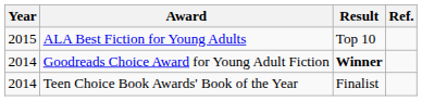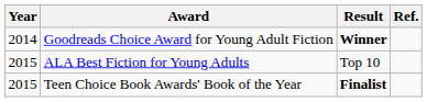 <table class="wikitable sortable">
 <tr>
 <th>Year</th>
 <th>Award</th>
 <th>Result</th>
 <th>Ref.</th>
 </tr>
 <tr>
+<td>2014</td>
+<td><a href='#'>Goodreads Choice Award</a> for Young Adult Fiction</td>
+<td><strong>Winner</strong></td>
+<td></td>
+</tr>
+<tr>
 <td>2015</td>
 <td><a href='#'>ALA Best Fiction for Young Adults</a></td>
 <td>Top 10</td>
 <td></td>
 </tr>
 <tr>
-<td>2014</td>
-<td><a href='#'>Goodreads Choice Award</a> for Young Adult Fiction</td>
-<td><strong>Winner</strong></td>
-<td></td>
-</tr>
-<tr>
-<td>2014</td>
+<td>2015</td>
 <td>Teen Choice Book Awards' Book of the Year</td>
-<td>Finalist</td>
+<td><strong>Finalist</strong></td>
 <td></td>
 </tr>
 </table>
